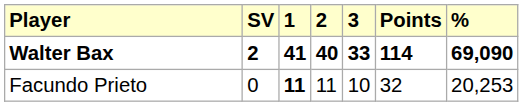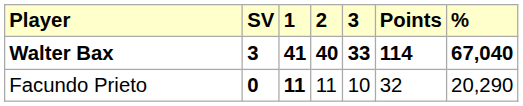 <table class="wikitable">
 <tr bgcolor="#ffffcc">
 <td width=180><strong>Player</strong></td>
 <td><strong>SV</strong></td>
 <td><strong>1</strong></td>
 <td><strong>2</strong></td>
 <td><strong>3</strong></td>
 <td><strong>Points</strong></td>
 <td><strong>%</strong></td>
 </tr>
 <tr bgcolor="FFFFFF">
 <td> <strong>Walter Bax</strong></td>
-<td><strong>2</strong></td>
+<td><strong>3</strong></td>
 <td><strong>41</strong></td>
 <td><strong>40</strong></td>
 <td><strong>33</strong></td>
 <td><strong>114</strong></td>
-<td><strong>69,090</strong></td>
+<td><strong>67,040</strong></td>
 </tr>
 <tr bgcolor="FFFFFF">
 <td> Facundo Prieto</td>
-<td>0</td>
+<td><strong>0</strong></td>
 <td><strong>11</strong></td>
 <td>11</td>
 <td>10</td>
 <td>32</td>
-<td>20,253</td>
+<td>20,290</td>
 </tr>
 </table>
